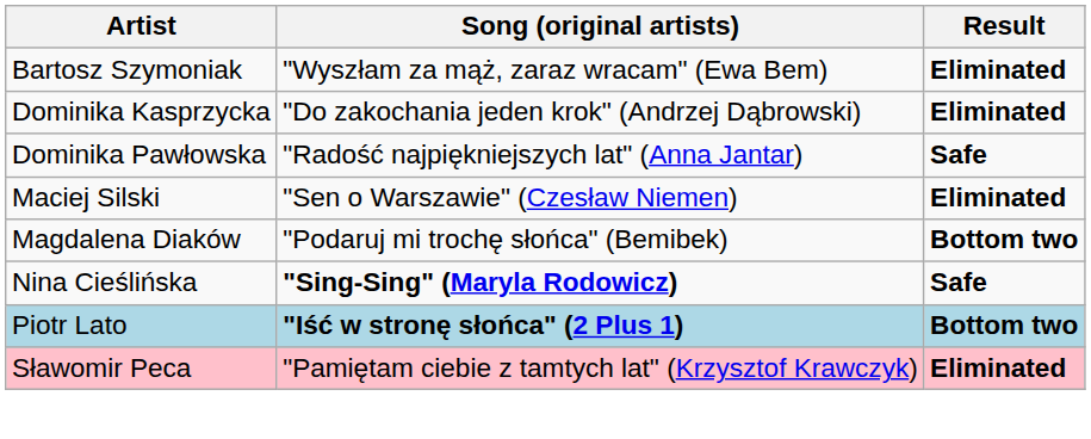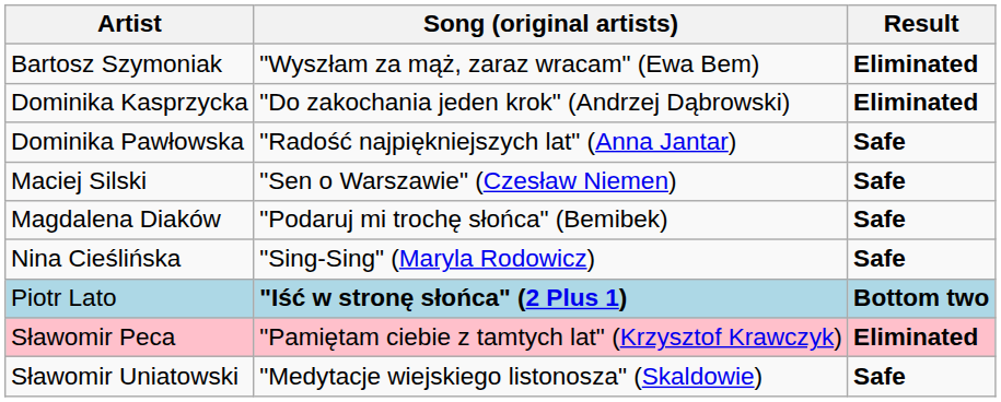 <table class=wikitable>
 <tr>
 <th>Artist</th>
 <th>Song (original artists)</th>
 <th>Result</th>
 </tr>
 <tr>
 <td>Bartosz Szymoniak</td>
 <td>"Wyszłam za mąż, zaraz wracam" (Ewa Bem)</td>
 <td><strong>Eliminated</strong></td>
 </tr>
 <tr>
 <td>Dominika Kasprzycka</td>
 <td>"Do zakochania jeden krok" (Andrzej Dąbrowski)</td>
 <td><strong>Eliminated</strong></td>
 </tr>
 <tr>
 <td>Dominika Pawłowska</td>
 <td>"Radość najpiękniejszych lat" (<a href='#'>Anna Jantar</a>)</td>
 <td><strong>Safe</strong></td>
 </tr>
 <tr>
 <td>Maciej Silski</td>
 <td>"Sen o Warszawie" (<a href='#'>Czesław Niemen</a>)</td>
-<td><strong>Eliminated</strong></td>
+<td><strong>Safe</strong></td>
 </tr>
 <tr>
 <td>Magdalena Diaków</td>
 <td>"Podaruj mi trochę słońca" (Bemibek)</td>
-<td><strong>Bottom two</strong></td>
+<td><strong>Safe</strong></td>
 </tr>
 <tr>
 <td>Nina Cieślińska</td>
-<td><strong>"Sing-Sing" (<a href='#'>Maryla Rodowicz</a>)</strong></td>
+<td>"Sing-Sing" (<a href='#'>Maryla Rodowicz</a>)</td>
 <td><strong>Safe</strong></td>
 </tr>
 <tr style="background:lightblue;">
 <td>Piotr Lato</td>
 <td><strong>"Iść w stronę słońca" (<a href='#'>2 Plus 1</a>)</strong></td>
 <td><strong>Bottom two</strong></td>
 </tr>
 <tr style="background:pink;">
 <td>Sławomir Peca</td>
 <td>"Pamiętam ciebie z tamtych lat" (<a href='#'>Krzysztof Krawczyk</a>)</td>
 <td><strong>Eliminated</strong></td>
 </tr>
+<tr>
+<td>Sławomir Uniatowski</td>
+<td>"Medytacje wiejskiego listonosza" (<a href='#'>Skaldowie</a>)</td>
+<td><strong>Safe</strong></td>
+</tr>
 </table>
